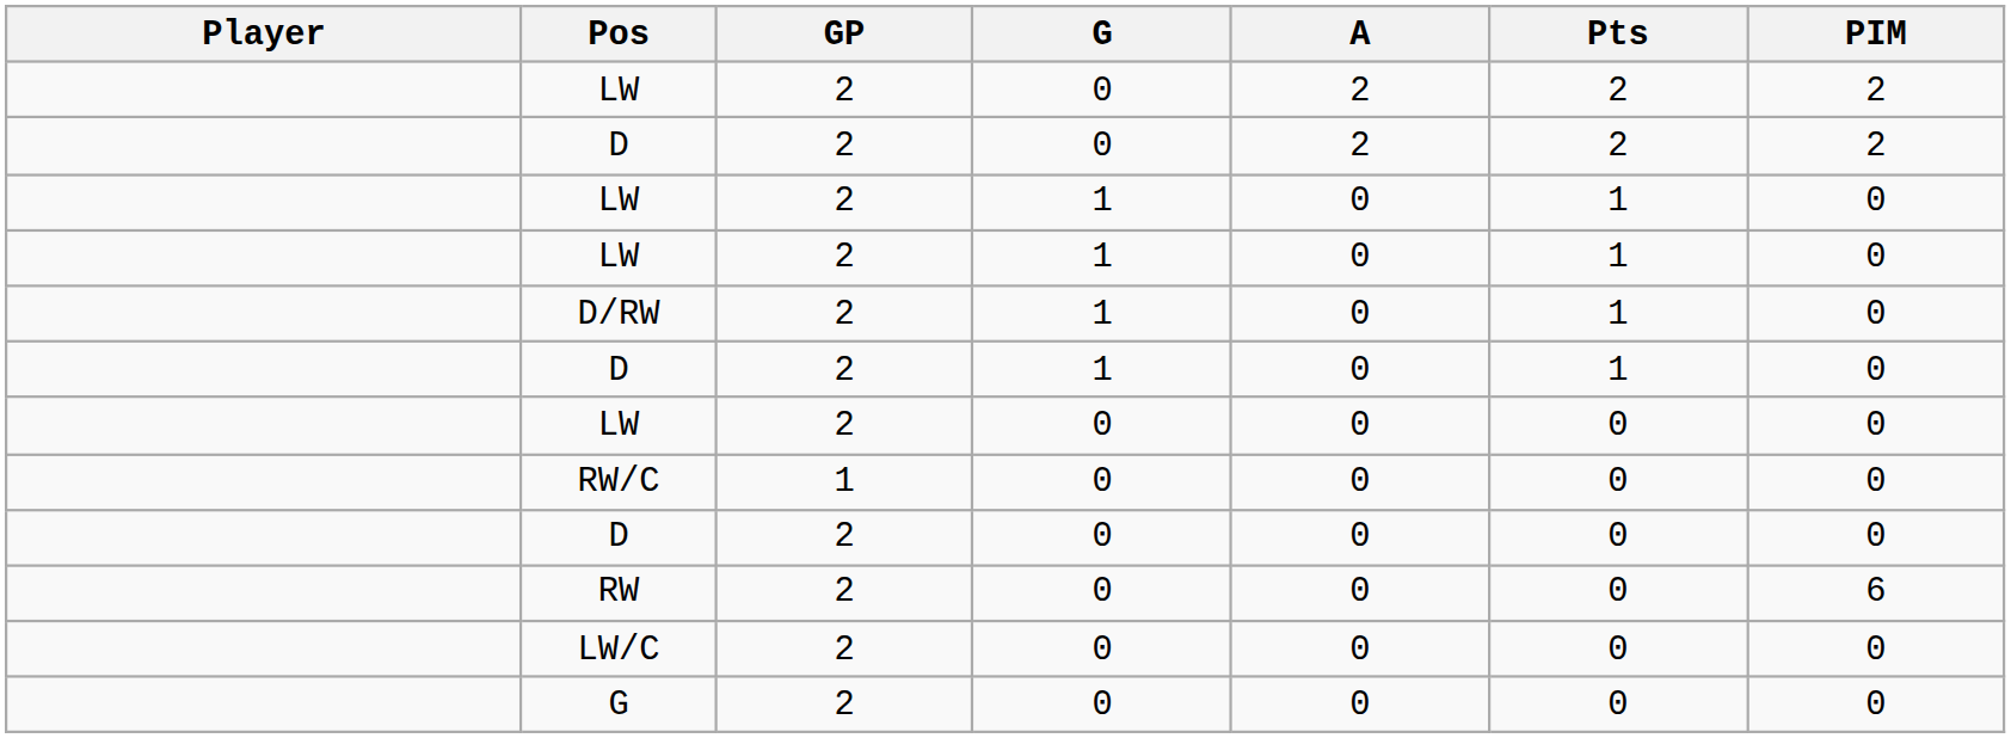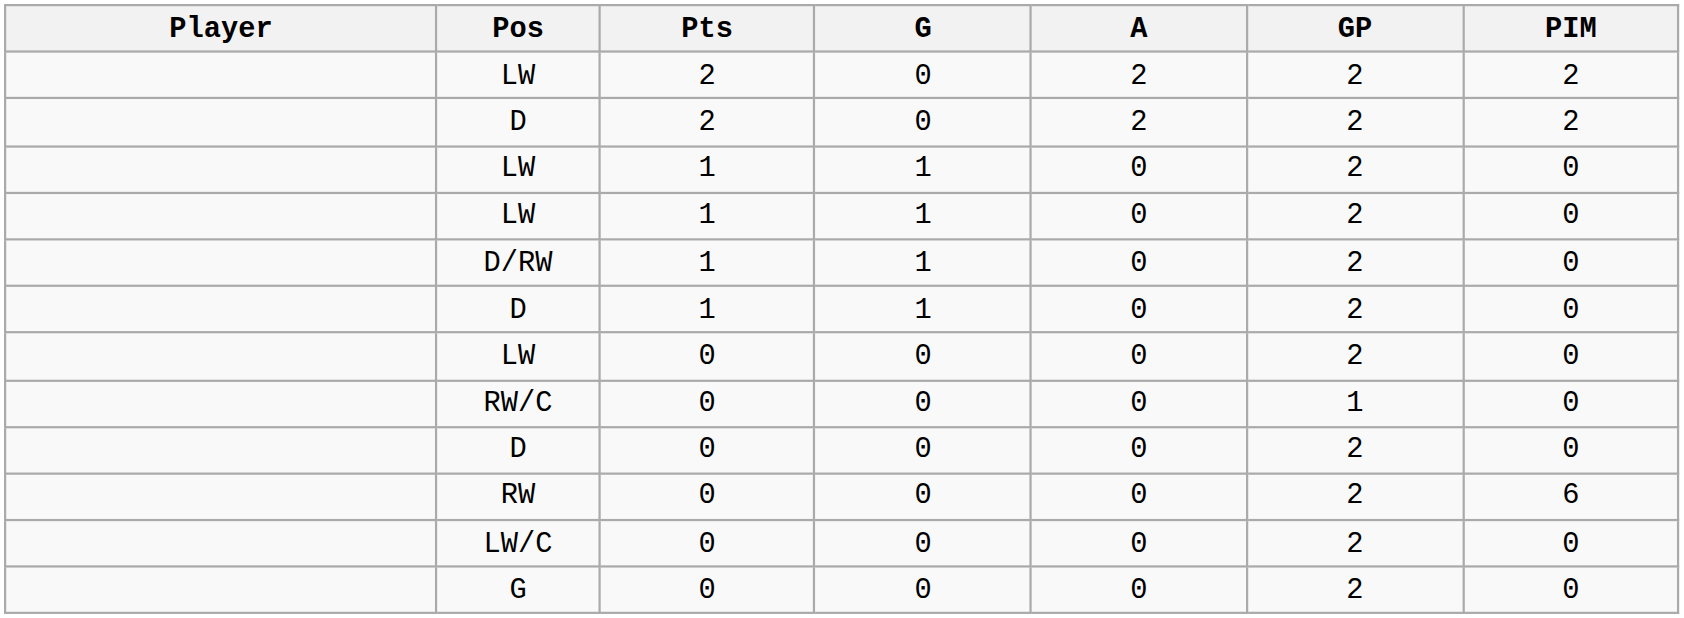 <table class="wikitable sortable" width="60%">
 <tr ALIGN="center">
 <th bgcolor="#DDDDFF" width="10%">Player</th>
 <th bgcolor="#DDDDFF" width="3%" title="Position">Pos</th>
-<th bgcolor="#DDDDFF" width="5%" title="Games played">GP</th>
+<th bgcolor="#DDDDFF" width="5%" title="Points">Pts</th>
 <th bgcolor="#DDDDFF" width="5%" title="Goals">G</th>
 <th bgcolor="#DDDDFF" width="5%" title="Assists">A</th>
-<th bgcolor="#DDDDFF" width="5%" title="Points">Pts</th>
+<th bgcolor="#DDDDFF" width="5%" title="Games played">GP</th>
 <th bgcolor="#DDDDFF" width="5%" title="Penalties in Minutes">PIM</th>
 </tr>
 <tr align="center">
 <td align="right"></td>
 <td>LW</td>
 <td>2</td>
 <td>0</td>
 <td>2</td>
 <td>2</td>
 <td>2</td>
 </tr>
 <tr align="center">
 <td align="right"></td>
 <td>D</td>
 <td>2</td>
 <td>0</td>
 <td>2</td>
 <td>2</td>
 <td>2</td>
 </tr>
 <tr align="center">
 <td align="right"></td>
 <td>LW</td>
-<td>2</td>
+<td>1</td>
 <td>1</td>
 <td>0</td>
-<td>1</td>
+<td>2</td>
 <td>0</td>
 </tr>
 <tr align="center">
 <td align="right"></td>
 <td>LW</td>
-<td>2</td>
+<td>1</td>
 <td>1</td>
 <td>0</td>
-<td>1</td>
+<td>2</td>
 <td>0</td>
 </tr>
 <tr align="center">
 <td align="right"></td>
 <td>D/RW</td>
+<td>1</td>
+<td>1</td>
+<td>0</td>
 <td>2</td>
+<td>0</td>
+</tr>
+<tr align="center">
+<td align="right"></td>
+<td>D</td>
 <td>1</td>
+<td>1</td>
+<td>0</td>
+<td>2</td>
+<td>0</td>
+</tr>
+<tr align="center">
+<td align="right"></td>
+<td>LW</td>
+<td>0</td>
+<td>0</td>
+<td>0</td>
+<td>2</td>
+<td>0</td>
+</tr>
+<tr align="center">
+<td align="right"></td>
+<td>RW/C</td>
+<td>0</td>
+<td>0</td>
 <td>0</td>
 <td>1</td>
 <td>0</td>
 </tr>
 <tr align="center">
 <td align="right"></td>
 <td>D</td>
-<td>2</td>
-<td>1</td>
-<td>0</td>
-<td>1</td>
-<td>0</td>
-</tr>
-<tr align="center">
-<td align="right"></td>
-<td>LW</td>
-<td>2</td>
 <td>0</td>
 <td>0</td>
 <td>0</td>
-<td>0</td>
-</tr>
-<tr align="center">
-<td align="right"></td>
-<td>RW/C</td>
-<td>1</td>
-<td>0</td>
-<td>0</td>
-<td>0</td>
-<td>0</td>
-</tr>
-<tr align="center">
-<td align="right"></td>
-<td>D</td>
 <td>2</td>
-<td>0</td>
-<td>0</td>
-<td>0</td>
 <td>0</td>
 </tr>
 <tr align="center">
 <td align="right"></td>
 <td>RW</td>
-<td>2</td>
 <td>0</td>
 <td>0</td>
 <td>0</td>
+<td>2</td>
 <td>6</td>
 </tr>
 <tr align="center">
 <td align="right"></td>
 <td>LW/C</td>
-<td>2</td>
 <td>0</td>
 <td>0</td>
 <td>0</td>
+<td>2</td>
 <td>0</td>
 </tr>
 <tr align="center">
 <td align="right"></td>
 <td>G</td>
-<td>2</td>
 <td>0</td>
 <td>0</td>
 <td>0</td>
+<td>2</td>
 <td>0</td>
 </tr>
 </table>
